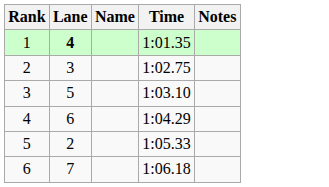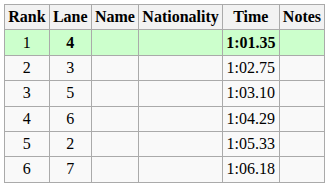 <table class="wikitable sortable" style="text-align:center">
 <tr>
 <th>Rank</th>
 <th>Lane</th>
 <th>Name</th>
+<th>Nationality</th>
 <th>Time</th>
 <th>Notes</th>
 </tr>
 <tr bgcolor=ccffcc>
 <td>1</td>
 <td><strong>4</strong></td>
 <td align=left></td>
-<td>1:01.35</td>
+<td align=left></td>
+<td><strong>1:01.35</strong></td>
 <td><strong></strong></td>
 </tr>
 <tr>
 <td>2</td>
 <td>3</td>
+<td align=left></td>
 <td align=left></td>
 <td>1:02.75</td>
 <td></td>
 </tr>
 <tr>
 <td>3</td>
 <td>5</td>
 <td align=left></td>
+<td align=left></td>
 <td>1:03.10</td>
 <td></td>
 </tr>
 <tr>
 <td>4</td>
 <td>6</td>
+<td align=left></td>
 <td align=left></td>
 <td>1:04.29</td>
 <td></td>
 </tr>
 <tr>
 <td>5</td>
 <td>2</td>
 <td align=left></td>
+<td align=left></td>
 <td>1:05.33</td>
 <td></td>
 </tr>
 <tr>
 <td>6</td>
 <td>7</td>
 <td align=left></td>
+<td align=left></td>
 <td>1:06.18</td>
 <td></td>
 </tr>
 </table>
